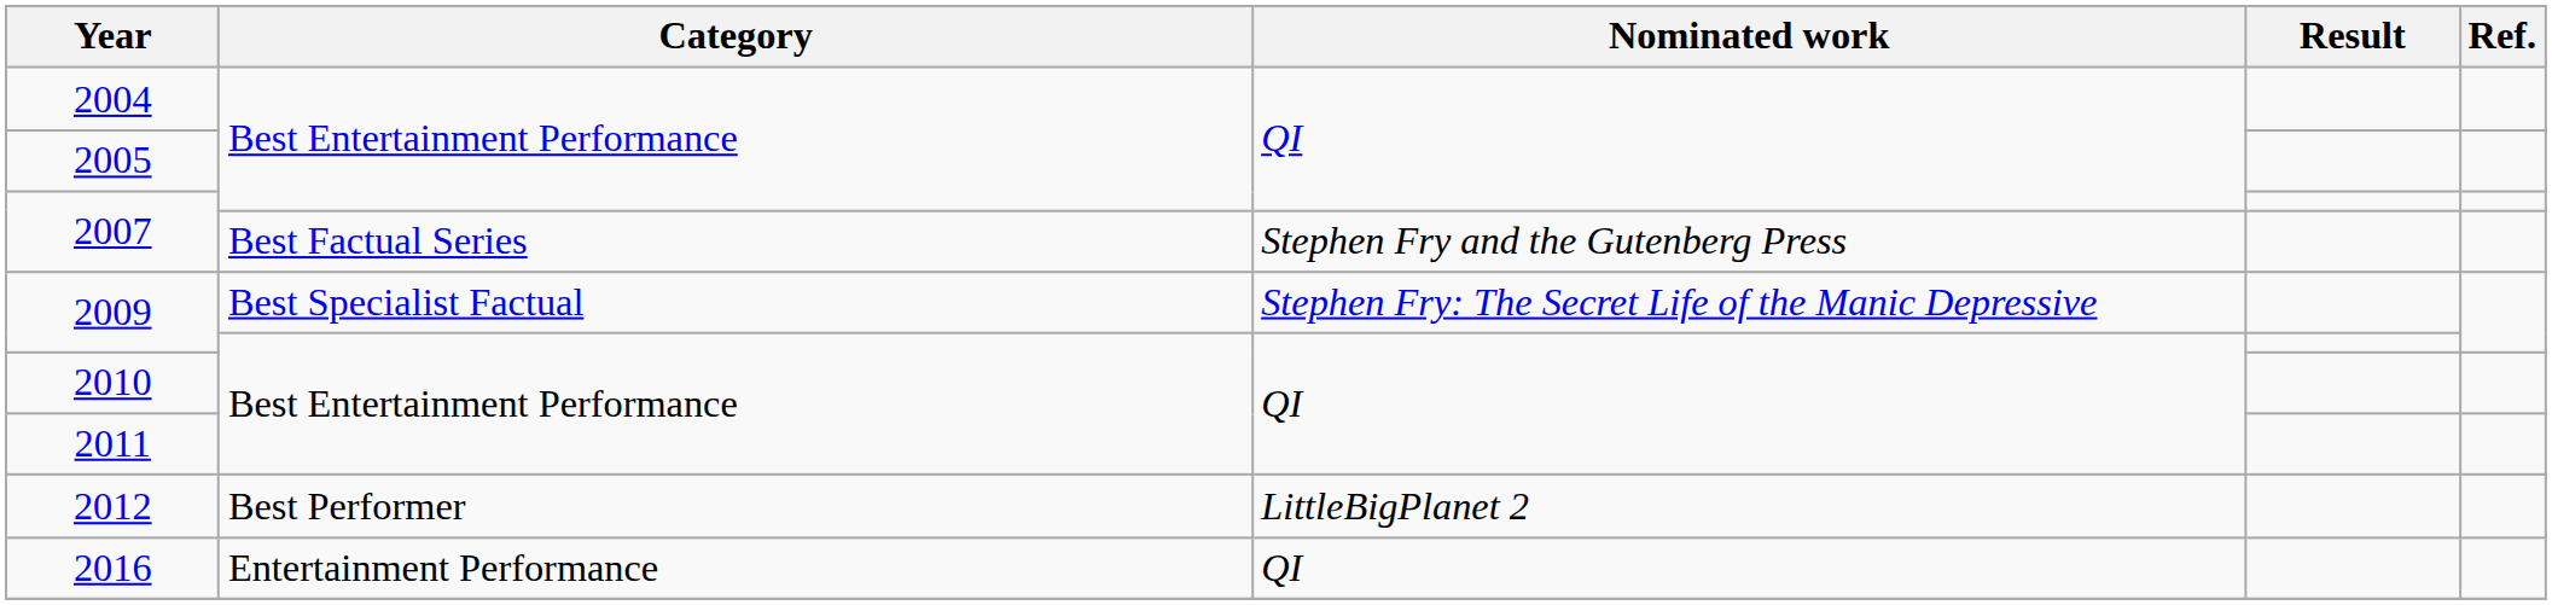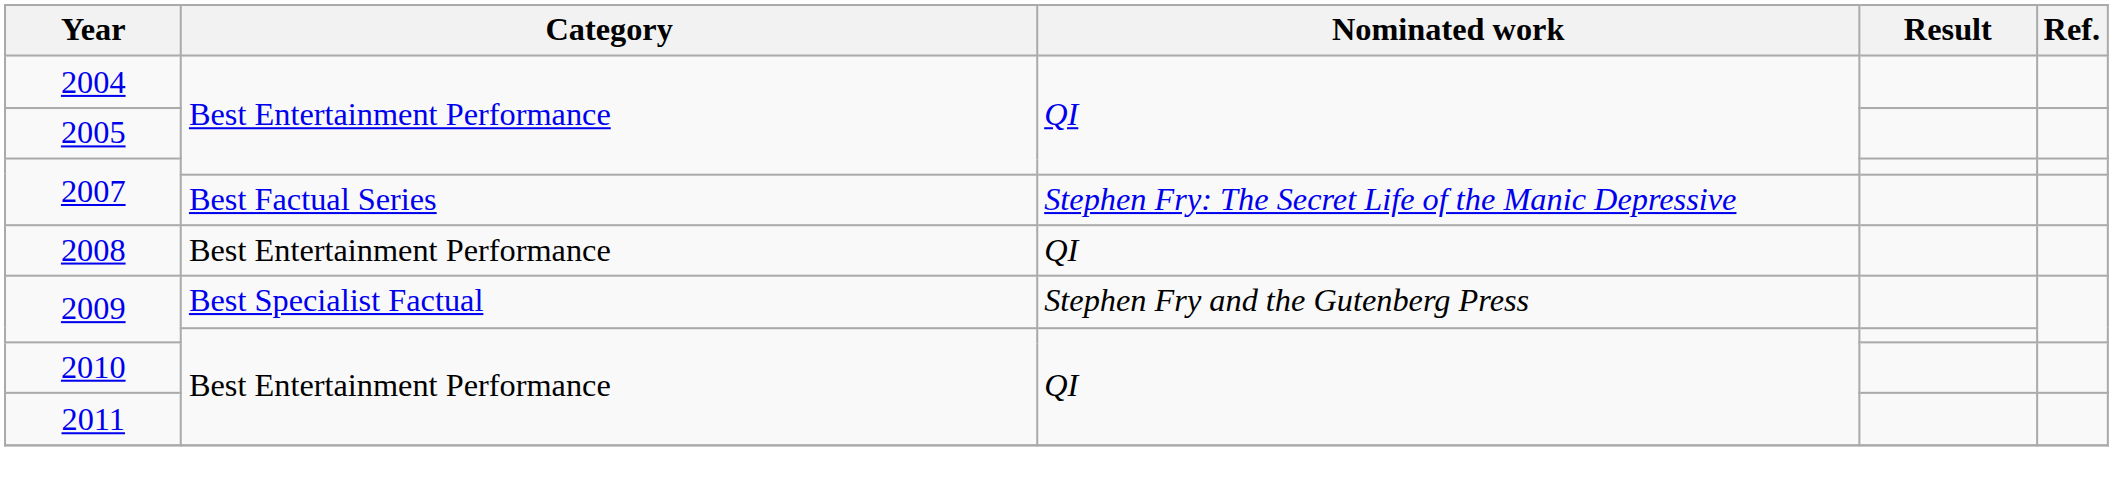 <table class=wikitable>
 <tr>
 <th scope="col" style="width:5em;">Year</th>
 <th scope="col" style="width:26em;">Category</th>
 <th scope="col" style="width:25em;">Nominated work</th>
 <th scope="col" style="width:5em;">Result</th>
 <th>Ref.</th>
 </tr>
 <tr>
 <td style="text-align:center;"><a href='#'>2004</a></td>
 <td rowspan=3><a href='#'>Best Entertainment Performance</a></td>
 <td rowspan=3><em><a href='#'>QI</a></em></td>
 <td></td>
 <td style="text-align:center;"></td>
 </tr>
 <tr>
 <td style="text-align:center;"><a href='#'>2005</a></td>
 <td></td>
 <td style="text-align:center;"></td>
 </tr>
 <tr>
 <td style="text-align:center;", rowspan=2><a href='#'>2007</a></td>
 <td></td>
 <td style="text-align:center;"></td>
 </tr>
 <tr>
 <td><a href='#'>Best Factual Series</a></td>
-<td><em>Stephen Fry and the Gutenberg Press</em></td>
+<td><em><a href='#'>Stephen Fry: The Secret Life of the Manic Depressive</a></em></td>
+<td></td>
+<td style="text-align:center;"></td>
+</tr>
+<tr>
+<td style="text-align:center;"><a href='#'>2008</a></td>
+<td>Best Entertainment Performance</td>
+<td><em>QI</em></td>
 <td></td>
 <td style="text-align:center;"></td>
 </tr>
 <tr>
 <td style="text-align:center;", rowspan=2><a href='#'>2009</a></td>
 <td><a href='#'>Best Specialist Factual</a></td>
-<td><em><a href='#'>Stephen Fry: The Secret Life of the Manic Depressive</a></em></td>
+<td><em>Stephen Fry and the Gutenberg Press</em></td>
 <td></td>
 <td style="text-align:center;", rowspan=2></td>
 </tr>
 <tr>
 <td rowspan=3>Best Entertainment Performance</td>
 <td rowspan=3><em>QI</em></td>
 <td></td>
 </tr>
 <tr>
 <td style="text-align:center;"><a href='#'>2010</a></td>
 <td></td>
 <td style="text-align:center;"></td>
 </tr>
 <tr>
 <td style="text-align:center;"><a href='#'>2011</a></td>
 <td></td>
 <td style="text-align:center;"></td>
 </tr>
 <tr>
-<td style="text-align:center;"><a href='#'>2012</a></td>
-<td>Best Performer</td>
-<td><em>LittleBigPlanet 2</em></td>
-<td></td>
-<td style="text-align:center;"></td>
-</tr>
-<tr>
-<td style="text-align:center;"><a href='#'>2016</a></td>
-<td>Entertainment Performance</td>
-<td><em>QI</em></td>
-<td></td>
-<td style="text-align:center;"></td>
-</tr>
-<tr>
 </tr>
 </table>
